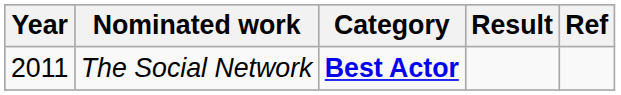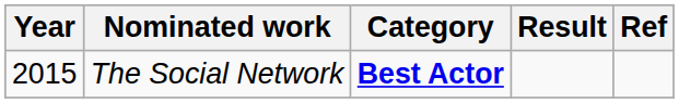 <table class="wikitable">
 <tr>
 <th>Year</th>
 <th>Nominated work</th>
 <th>Category</th>
 <th>Result</th>
 <th>Ref</th>
 </tr>
 <tr>
-<td>2011</td>
+<td>2015</td>
 <td><em>The Social Network</em></td>
 <td><strong><a href='#'>Best Actor</a></strong></td>
 <td></td>
 <td></td>
 </tr>
 </table>
